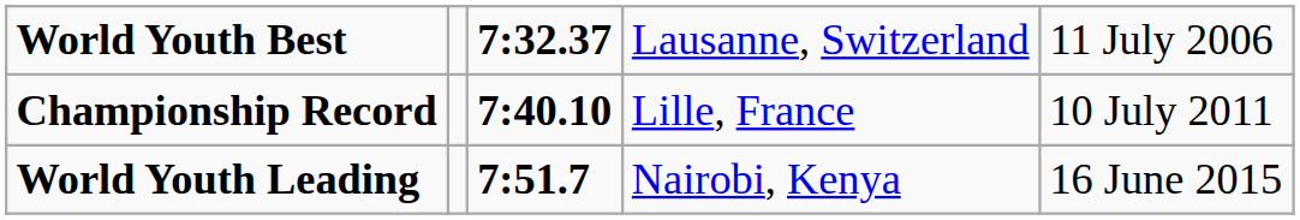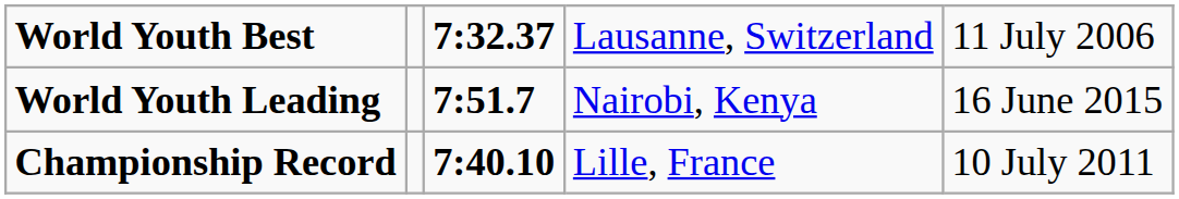 <table class="wikitable">
 <tr>
 <td><strong>World Youth Best</strong></td>
 <td></td>
 <td><strong>7:32.37</strong></td>
 <td><a href='#'>Lausanne</a>, <a href='#'>Switzerland</a></td>
 <td>11 July 2006</td>
 </tr>
 <tr>
+<td><strong>World Youth Leading</strong></td>
+<td></td>
+<td><strong>7:51.7</strong></td>
+<td><a href='#'>Nairobi</a>, <a href='#'>Kenya</a></td>
+<td>16 June 2015</td>
+</tr>
+<tr>
 <td><strong>Championship Record</strong></td>
 <td></td>
 <td><strong>7:40.10</strong></td>
 <td><a href='#'>Lille</a>, <a href='#'>France</a></td>
 <td>10 July 2011</td>
 </tr>
-<tr>
-<td><strong>World Youth Leading</strong></td>
-<td></td>
-<td><strong>7:51.7</strong></td>
-<td><a href='#'>Nairobi</a>, <a href='#'>Kenya</a></td>
-<td>16 June 2015</td>
-</tr>
 </table>
